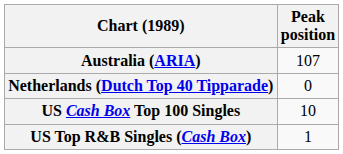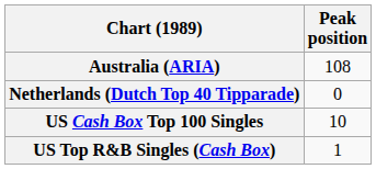 <table class="wikitable sortable plainrowheaders" style="text-align:center">
 <tr>
 <th scope="col">Chart (1989)</th>
 <th scope="col">Peak<br>position</th>
 </tr>
 <tr>
 <th scope="row">Australia (<a href='#'>ARIA</a>)</th>
-<td>107</td>
+<td>108</td>
 </tr>
 <tr>
 </tr>
 <tr>
 <th scope="row">Netherlands (<a href='#'>Dutch Top 40 Tipparade</a>)</th>
 <td>0</td>
 </tr>
 <tr>
 </tr>
 <tr>
 </tr>
 <tr>
 </tr>
 <tr>
 </tr>
 <tr>
 </tr>
 <tr>
 </tr>
 <tr>
 <th scope="row">US <em><a href='#'>Cash Box</a></em> Top 100 Singles</th>
 <td>10</td>
 </tr>
 <tr>
 <th scope="row">US Top R&B Singles (<em><a href='#'>Cash Box</a></em>)</th>
 <td>1</td>
 </tr>
 </table>
